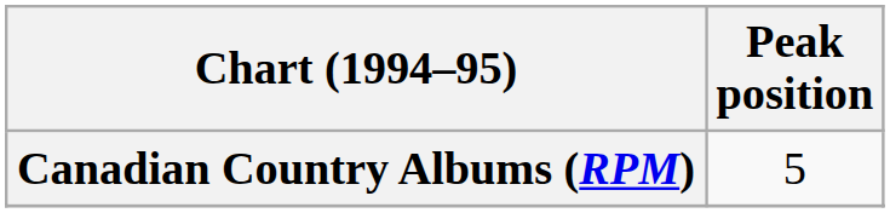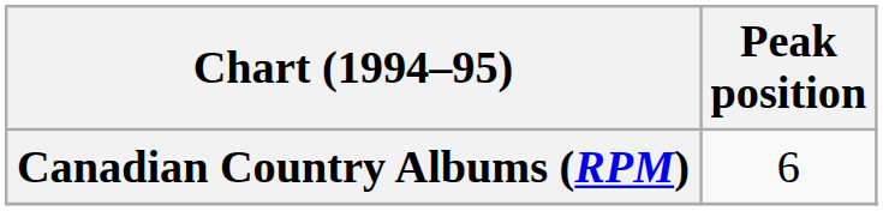 <table class="wikitable sortable plainrowheaders" style="text-align:center">
 <tr>
 <th scope="col">Chart (1994–95)</th>
 <th scope="col">Peak<br> position</th>
 </tr>
 <tr>
 <th scope="row">Canadian Country Albums (<em><a href='#'>RPM</a></em>)</th>
-<td>5</td>
+<td>6</td>
 </tr>
 <tr>
 </tr>
 <tr>
 </tr>
 </table>
